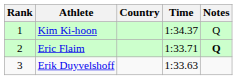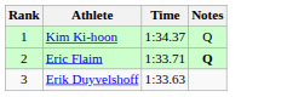 <table class="wikitable" style="text-align:center">
 <tr>
 <th>Rank</th>
 <th>Athlete</th>
-<th>Country</th>
 <th>Time</th>
 <th>Notes</th>
 </tr>
 <tr bgcolor=ccffcc>
 <td>1</td>
 <td align=left><a href='#'>Kim Ki-hoon</a></td>
-<td align=left></td>
 <td>1:34.37</td>
 <td>Q</td>
 </tr>
 <tr bgcolor=ccffcc>
 <td>2</td>
 <td align=left><a href='#'>Eric Flaim</a></td>
-<td align=left></td>
 <td>1:33.71</td>
 <td><strong>Q</strong></td>
 </tr>
 <tr>
 <td>3</td>
 <td align=left><a href='#'>Erik Duyvelshoff</a></td>
-<td align=left></td>
 <td>1:33.63</td>
 <td></td>
 </tr>
 </table>
